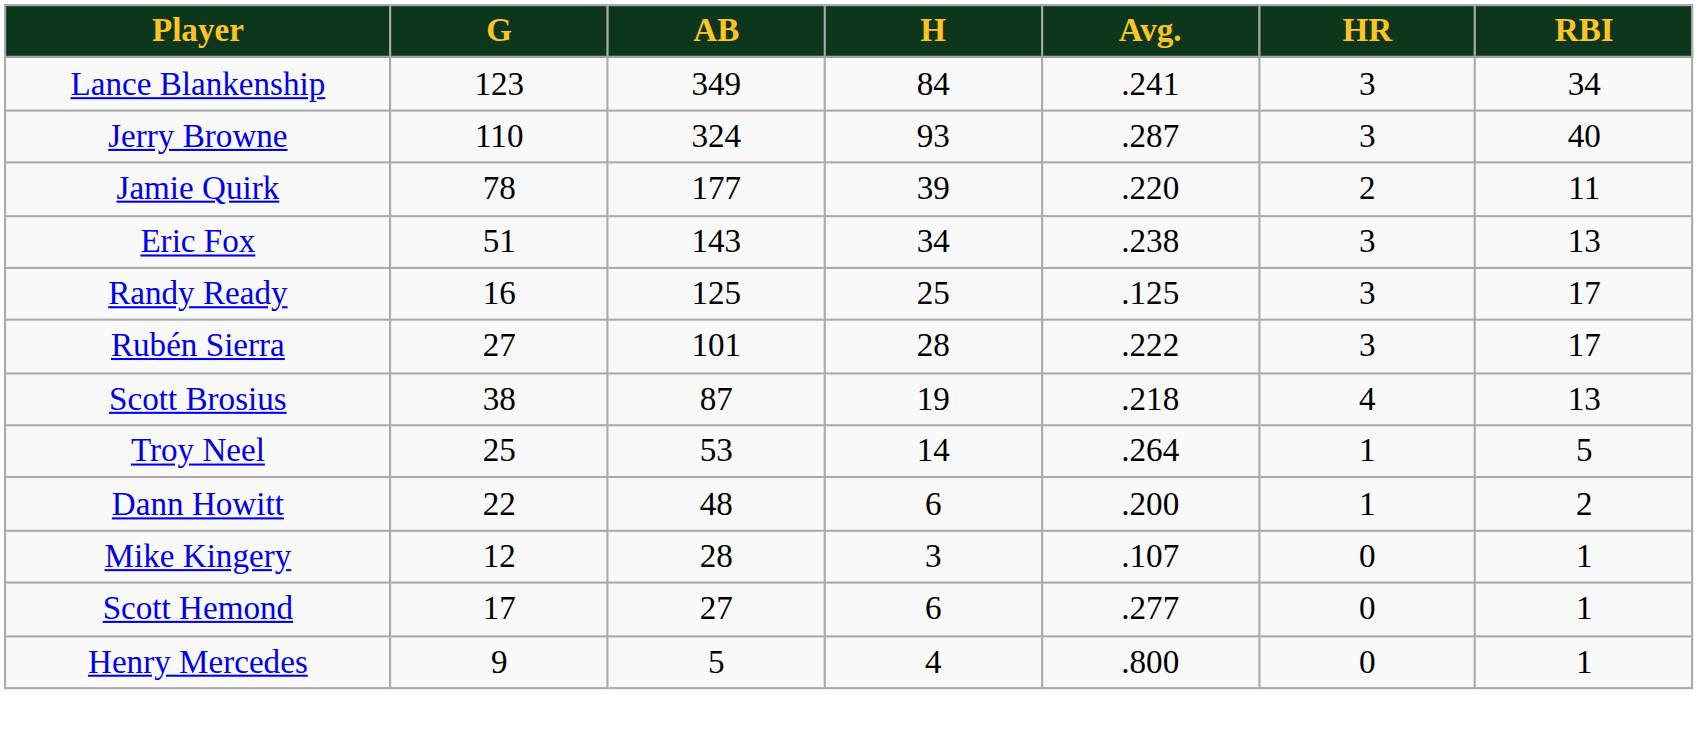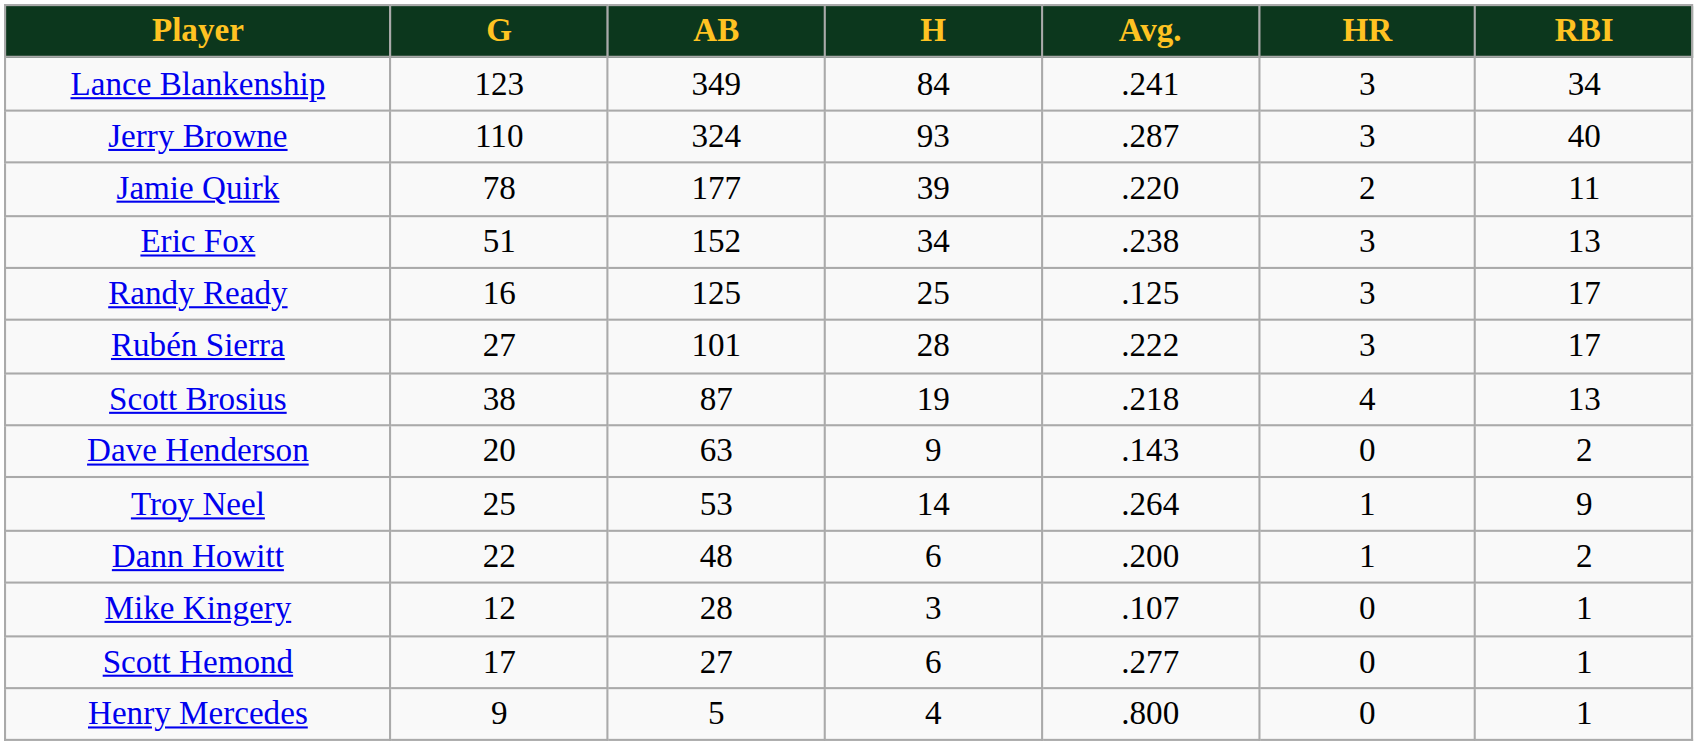 <table class="wikitable sortable">
 <tr>
 <th style="background:#0C371D;color:#ffc322;" width="16%">Player</th>
 <th style="background:#0C371D;color:#ffc322;" width="9%">G</th>
 <th style="background:#0C371D;color:#ffc322;" width="9%">AB</th>
 <th style="background:#0C371D;color:#ffc322;" width="9%">H</th>
 <th style="background:#0C371D;color:#ffc322;" width="9%">Avg.</th>
 <th style="background:#0C371D;color:#ffc322;" width="9%">HR</th>
 <th style="background:#0C371D;color:#ffc322;" width="9%">RBI</th>
 </tr>
 <tr align="center">
 <td><a href='#'>Lance Blankenship</a></td>
 <td>123</td>
 <td>349</td>
 <td>84</td>
 <td>.241</td>
 <td>3</td>
 <td>34</td>
 </tr>
 <tr align="center">
 <td><a href='#'>Jerry Browne</a></td>
 <td>110</td>
 <td>324</td>
 <td>93</td>
 <td>.287</td>
 <td>3</td>
 <td>40</td>
 </tr>
 <tr align="center">
 <td><a href='#'>Jamie Quirk</a></td>
 <td>78</td>
 <td>177</td>
 <td>39</td>
 <td>.220</td>
 <td>2</td>
 <td>11</td>
 </tr>
 <tr align=center>
 <td><a href='#'>Eric Fox</a></td>
 <td>51</td>
-<td>143</td>
+<td>152</td>
 <td>34</td>
 <td>.238</td>
 <td>3</td>
 <td>13</td>
 </tr>
 <tr align=center>
 <td><a href='#'>Randy Ready</a></td>
 <td>16</td>
 <td>125</td>
 <td>25</td>
 <td>.125</td>
 <td>3</td>
 <td>17</td>
 </tr>
 <tr align=center>
 <td><a href='#'>Rubén Sierra</a></td>
 <td>27</td>
 <td>101</td>
 <td>28</td>
 <td>.222</td>
 <td>3</td>
 <td>17</td>
 </tr>
 <tr align="center">
 <td><a href='#'>Scott Brosius</a></td>
 <td>38</td>
 <td>87</td>
 <td>19</td>
 <td>.218</td>
 <td>4</td>
 <td>13</td>
 </tr>
 <tr align=center>
+<td><a href='#'>Dave Henderson</a></td>
+<td>20</td>
+<td>63</td>
+<td>9</td>
+<td>.143</td>
+<td>0</td>
+<td>2</td>
+</tr>
+<tr align=center>
 <td><a href='#'>Troy Neel</a></td>
 <td>25</td>
 <td>53</td>
 <td>14</td>
 <td>.264</td>
 <td>1</td>
-<td>5</td>
+<td>9</td>
 </tr>
 <tr align="center">
 <td><a href='#'>Dann Howitt</a></td>
 <td>22</td>
 <td>48</td>
 <td>6</td>
 <td>.200</td>
 <td>1</td>
 <td>2</td>
 </tr>
 <tr align="center">
 <td><a href='#'>Mike Kingery</a></td>
 <td>12</td>
 <td>28</td>
 <td>3</td>
 <td>.107</td>
 <td>0</td>
 <td>1</td>
 </tr>
 <tr align="center">
 <td><a href='#'>Scott Hemond</a></td>
 <td>17</td>
 <td>27</td>
 <td>6</td>
 <td>.277</td>
 <td>0</td>
 <td>1</td>
 </tr>
 <tr align="center">
 <td><a href='#'>Henry Mercedes</a></td>
 <td>9</td>
 <td>5</td>
 <td>4</td>
 <td>.800</td>
 <td>0</td>
 <td>1</td>
 </tr>
 </table>
